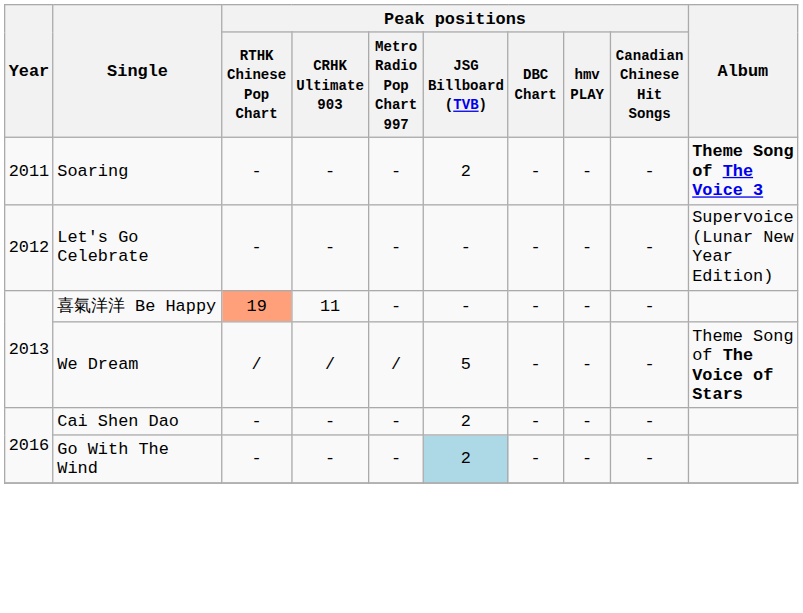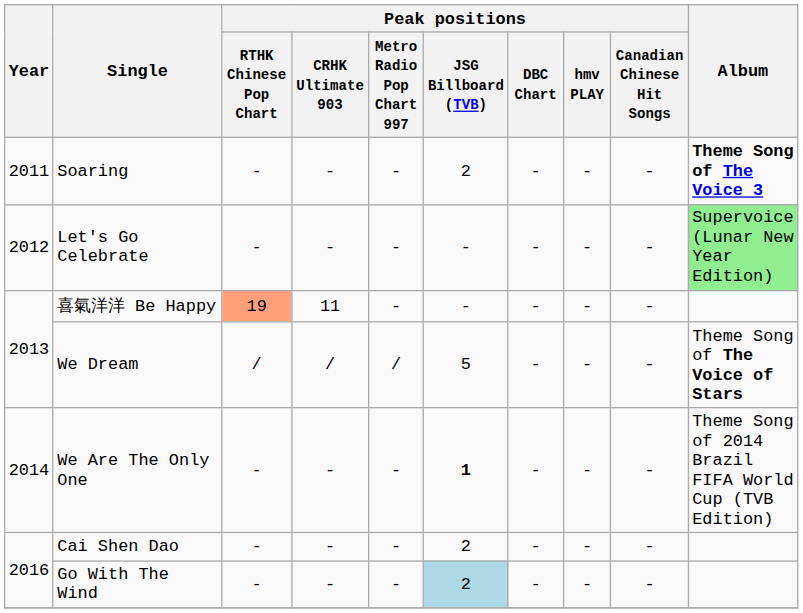 <table class="wikitable">
 <tr>
 <th rowspan="2">Year</th>
 <th rowspan="2" style="width:460px;">Single</th>
 <th colspan="7">Peak positions</th>
 <th scope="col" rowspan="2">Album</th>
 </tr>
 <tr>
 <th style="width:60px;"><small>RTHK Chinese Pop Chart</small></th>
 <th style="width:60px;"><small>CRHK Ultimate 903</small></th>
 <th style="width:60px;"><small>Metro Radio Pop Chart 997</small></th>
 <th style="width:60px;"><small>JSG Billboard (<a href='#'>TVB</a>)</small></th>
 <th style="width:60px;"><small>DBC Chart</small></th>
 <th style="width:60px;"><small>hmv PLAY</small></th>
 <th style="width:60px;"><small>Canadian Chinese Hit Songs</small></th>
 </tr>
 <tr>
 <td>2011</td>
 <td>Soaring</td>
 <td style="text-align:center;">-</td>
 <td style="text-align:center;">-</td>
 <td style="text-align:center;">-</td>
 <td style="text-align:center;">2</td>
 <td style="text-align:center;">-</td>
 <td style="text-align:center;">-</td>
 <td style="text-align:center;">-</td>
 <td><strong>Theme Song of <a href='#'>The Voice 3</a></strong></td>
 </tr>
 <tr>
 <td>2012</td>
 <td>Let's Go Celebrate</td>
 <td style="text-align:center;">-</td>
 <td style="text-align:center;">-</td>
 <td style="text-align:center;">-</td>
 <td style="text-align:center;">-</td>
 <td style="text-align:center;">-</td>
 <td style="text-align:center;">-</td>
 <td style="text-align:center;">-</td>
-<td>Supervoice (Lunar New Year Edition)</td>
+<td style="background: lightgreen;">Supervoice (Lunar New Year Edition)</td>
 </tr>
 <tr>
 <td rowspan="2">2013</td>
 <td>喜氣洋洋 Be Happy</td>
 <td style="background: lightsalmon; text-align:center;">19</td>
 <td style="text-align:center;">11</td>
 <td style="text-align:center;">-</td>
 <td style="text-align:center;">-</td>
 <td style="text-align:center;">-</td>
 <td style="text-align:center;">-</td>
 <td style="text-align:center;">-</td>
 <td></td>
 </tr>
 <tr>
 <td>We Dream</td>
 <td style="text-align:center;">/</td>
 <td style="text-align:center;">/</td>
 <td style="text-align:center;">/</td>
 <td style="text-align:center;">5</td>
 <td style="text-align:center;">-</td>
 <td style="text-align:center;">-</td>
 <td style="text-align:center;">-</td>
 <td>Theme Song of <strong>The Voice of Stars</strong></td>
+</tr>
+<tr>
+<td>2014</td>
+<td>We Are The Only One</td>
+<td style="text-align:center;">-</td>
+<td style="text-align:center;">-</td>
+<td style="text-align:center;">-</td>
+<td style="text-align:center;"><strong>1</strong></td>
+<td style="text-align:center;">-</td>
+<td style="text-align:center;">-</td>
+<td style="text-align:center;">-</td>
+<td>Theme Song of 2014 Brazil FIFA World Cup (TVB Edition)</td>
 </tr>
 <tr>
 <td rowspan="2">2016</td>
 <td>Cai Shen Dao</td>
 <td style="text-align:center;">-</td>
 <td style="text-align:center;">-</td>
 <td style="text-align:center;">-</td>
 <td style="text-align:center;">2</td>
 <td style="text-align:center;">-</td>
 <td style="text-align:center;">-</td>
 <td style="text-align:center;">-</td>
 <td></td>
 </tr>
 <tr>
 <td>Go With The Wind</td>
 <td style="text-align:center;">-</td>
 <td style="text-align:center;">-</td>
 <td style="text-align:center;">-</td>
 <td style="background: lightblue; text-align:center;">2</td>
 <td style="text-align:center;">-</td>
 <td style="text-align:center;">-</td>
 <td style="text-align:center;">-</td>
 <td></td>
 </tr>
 <tr>
 </tr>
 </table>
